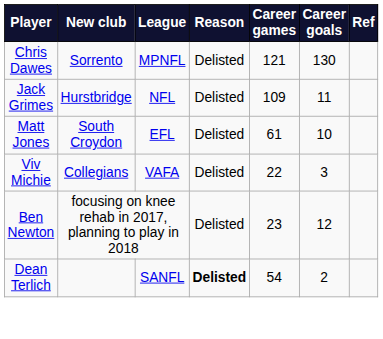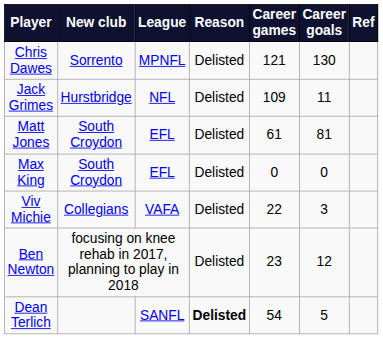 <table class="wikitable" style="text-align:center; font-size:100%; width:60%">
 <tr style="color:#FFFFFF;">
 <th style="background:#0F1131; border: solid black 1px; width: 15%">Player</th>
 <th style="background:#0F1131; border: solid black 1px; width: 15%">New club</th>
 <th style="background:#0F1131; border: solid black 1px; width: 15%">League</th>
 <th style="background:#0F1131; border: solid black 1px; width: 10%">Reason</th>
 <th style="background:#0F1131; border: solid black 1px; width: 10%">Career games</th>
 <th style="background:#0F1131; border: solid black 1px; width: 10%">Career goals</th>
 <th style="background:#0F1131; border: solid black 1px; width: 5%">Ref</th>
 </tr>
 <tr>
 <td><a href='#'>Chris Dawes</a></td>
 <td><a href='#'>Sorrento</a></td>
 <td><a href='#'>MPNFL</a></td>
 <td>Delisted</td>
 <td>121</td>
 <td>130</td>
 <td></td>
 </tr>
 <tr>
 <td><a href='#'>Jack Grimes</a></td>
 <td><a href='#'>Hurstbridge</a></td>
 <td><a href='#'>NFL</a></td>
 <td>Delisted</td>
 <td>109</td>
 <td>11</td>
 <td></td>
 </tr>
 <tr>
 <td><a href='#'>Matt Jones</a></td>
 <td><a href='#'>South Croydon</a></td>
 <td><a href='#'>EFL</a></td>
 <td>Delisted</td>
 <td>61</td>
-<td>10</td>
+<td>81</td>
+<td></td>
+</tr>
+<tr>
+<td><a href='#'>Max King</a></td>
+<td><a href='#'>South Croydon</a></td>
+<td><a href='#'>EFL</a></td>
+<td>Delisted</td>
+<td>0</td>
+<td>0</td>
 <td></td>
 </tr>
 <tr>
 <td><a href='#'>Viv Michie</a></td>
 <td><a href='#'>Collegians</a></td>
 <td><a href='#'>VAFA</a></td>
 <td>Delisted</td>
 <td>22</td>
 <td>3</td>
 <td></td>
 </tr>
 <tr>
 <td><a href='#'>Ben Newton</a></td>
 <td colspan=2>focusing on knee rehab in 2017, planning to play in 2018</td>
 <td>Delisted</td>
 <td>23</td>
 <td>12</td>
 <td></td>
 </tr>
 <tr>
 <td><a href='#'>Dean Terlich</a></td>
 <td></td>
 <td><a href='#'>SANFL</a></td>
 <td><strong>Delisted</strong></td>
 <td>54</td>
-<td>2</td>
+<td>5</td>
 <td></td>
 </tr>
 </table>
